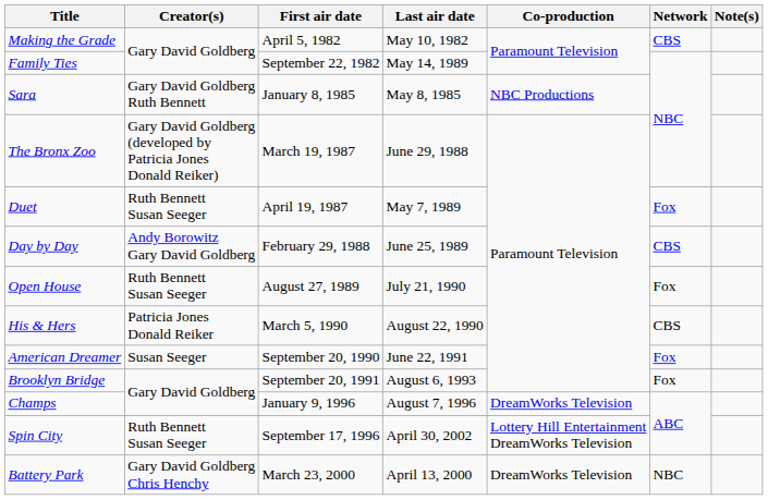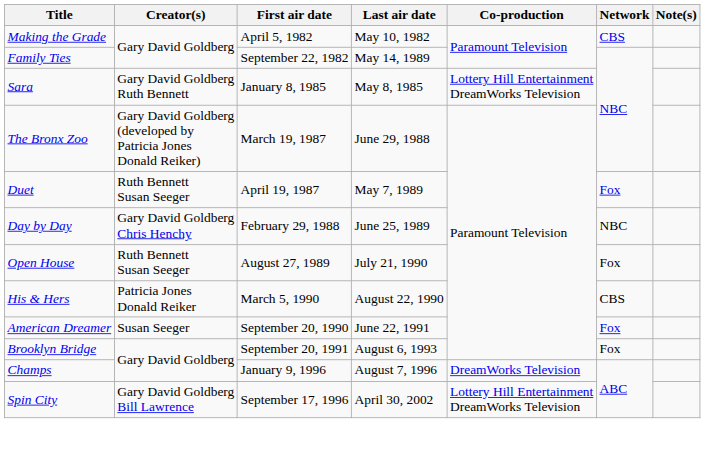 <table class="wikitable sortable">
 <tr>
 <th>Title</th>
 <th>Creator(s)</th>
 <th>First air date</th>
 <th>Last air date</th>
 <th>Co-production</th>
 <th>Network</th>
 <th>Note(s)</th>
 </tr>
 <tr>
 <td><em><a href='#'>Making the Grade</a></em></td>
 <td rowspan=2>Gary David Goldberg</td>
 <td>April 5, 1982</td>
 <td>May 10, 1982</td>
 <td rowspan=2><a href='#'>Paramount Television</a></td>
 <td><a href='#'>CBS</a></td>
 <td></td>
 </tr>
 <tr>
 <td><em><a href='#'>Family Ties</a></em></td>
 <td>September 22, 1982</td>
 <td>May 14, 1989</td>
 <td rowspan=3><a href='#'>NBC</a></td>
 <td></td>
 </tr>
 <tr>
 <td><em><a href='#'>Sara</a></em></td>
 <td>Gary David Goldberg<br>Ruth Bennett</td>
 <td>January 8, 1985</td>
 <td>May 8, 1985</td>
-<td><a href='#'>NBC Productions</a></td>
+<td><a href='#'>Lottery Hill Entertainment</a><br>DreamWorks Television</td>
 <td></td>
 </tr>
 <tr>
 <td><em><a href='#'>The Bronx Zoo</a></em></td>
 <td>Gary David Goldberg<br>(developed by<br>Patricia Jones<br>Donald Reiker)</td>
 <td>March 19, 1987</td>
 <td>June 29, 1988</td>
 <td rowspan="7">Paramount Television</td>
 <td></td>
 </tr>
 <tr>
 <td><em><a href='#'>Duet</a></em></td>
 <td>Ruth Bennett<br>Susan Seeger</td>
 <td>April 19, 1987</td>
 <td>May 7, 1989</td>
 <td><a href='#'>Fox</a></td>
 <td></td>
 </tr>
 <tr>
 <td><em><a href='#'>Day by Day</a></em></td>
-<td><a href='#'>Andy Borowitz</a><br>Gary David Goldberg</td>
+<td>Gary David Goldberg<br><a href='#'>Chris Henchy</a></td>
 <td>February 29, 1988</td>
 <td>June 25, 1989</td>
-<td><a href='#'>CBS</a></td>
+<td>NBC</td>
 <td></td>
 </tr>
 <tr>
 <td><em><a href='#'>Open House</a></em></td>
 <td>Ruth Bennett<br>Susan Seeger</td>
 <td>August 27, 1989</td>
 <td>July 21, 1990</td>
 <td>Fox</td>
 <td></td>
 </tr>
 <tr>
 <td><em><a href='#'>His & Hers</a></em></td>
 <td>Patricia Jones<br>Donald Reiker</td>
 <td>March 5, 1990</td>
 <td>August 22, 1990</td>
 <td>CBS</td>
 <td></td>
 </tr>
 <tr>
 <td><em><a href='#'>American Dreamer</a></em></td>
 <td>Susan Seeger</td>
 <td>September 20, 1990</td>
 <td>June 22, 1991</td>
 <td><a href='#'>Fox</a></td>
 <td></td>
 </tr>
 <tr>
 <td><em><a href='#'>Brooklyn Bridge</a></em></td>
 <td rowspan="2">Gary David Goldberg</td>
 <td>September 20, 1991</td>
 <td>August 6, 1993</td>
 <td>Fox</td>
 <td></td>
 </tr>
 <tr>
 <td><em><a href='#'>Champs</a></em></td>
 <td>January 9, 1996</td>
 <td>August 7, 1996</td>
 <td><a href='#'>DreamWorks Television</a></td>
 <td rowspan=2><a href='#'>ABC</a></td>
 <td></td>
 </tr>
 <tr>
 <td><em><a href='#'>Spin City</a></em></td>
-<td>Ruth Bennett<br>Susan Seeger</td>
+<td>Gary David Goldberg<br><a href='#'>Bill Lawrence</a></td>
 <td>September 17, 1996</td>
 <td>April 30, 2002</td>
 <td><a href='#'>Lottery Hill Entertainment</a><br>DreamWorks Television</td>
 <td></td>
 </tr>
-<tr>
-<td><em><a href='#'>Battery Park</a></em></td>
-<td>Gary David Goldberg<br><a href='#'>Chris Henchy</a></td>
-<td>March 23, 2000</td>
-<td>April 13, 2000</td>
-<td>DreamWorks Television</td>
-<td>NBC</td>
-<td></td>
-</tr>
 </table>
